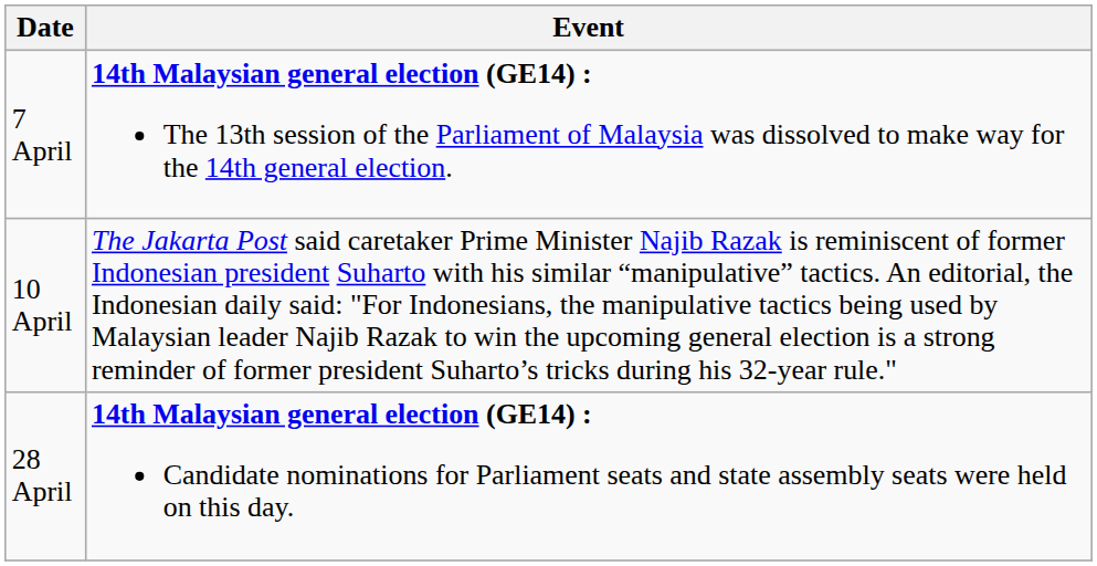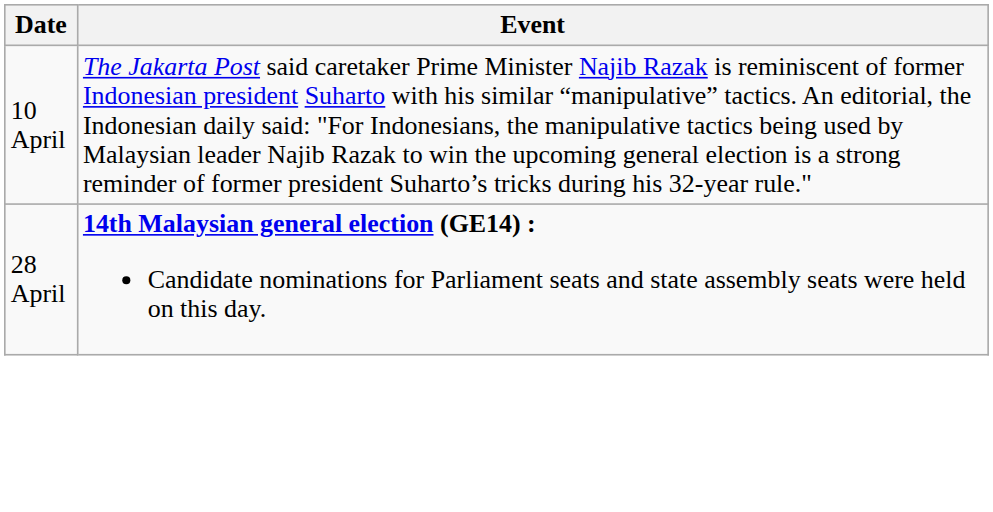 <table class="wikitable">
 <tr>
 <th>Date</th>
 <th>Event</th>
-</tr>
-<tr>
-<td>7 April</td>
-<td><strong><a href='#'>14th Malaysian general election</a> (GE14) :</strong><br><ul><li>The 13th session of the <a href='#'>Parliament of Malaysia</a> was dissolved to make way for the <a href='#'>14th general election</a>.</li></ul></td>
 </tr>
 <tr>
 <td>10 April</td>
 <td><em><a href='#'>The Jakarta Post</a></em> said caretaker Prime Minister <a href='#'>Najib Razak</a> is reminiscent of former <a href='#'>Indonesian president</a> <a href='#'>Suharto</a> with his similar “manipulative” tactics. An editorial, the Indonesian daily said: "For Indonesians, the manipulative tactics being used by Malaysian leader Najib Razak to win the upcoming general election is a strong reminder of former president Suharto’s tricks during his 32-year rule."</td>
 </tr>
 <tr>
 <td>28 April</td>
 <td><strong><a href='#'>14th Malaysian general election</a> (GE14) :</strong><br><ul><li>Candidate nominations for Parliament seats and state assembly seats were held on this day.</li></ul></td>
 </tr>
 </table>
